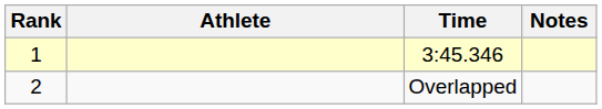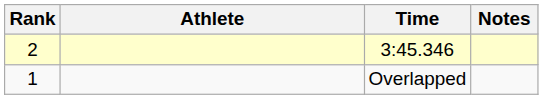 <table class=wikitable style="text-align:center">
 <tr>
 <th width=40>Rank</th>
 <th width=250>Athlete</th>
 <th width=80>Time</th>
 <th width=50>Notes</th>
 </tr>
 <tr bgcolor="#ffffcc">
-<td>1</td>
+<td>2</td>
 <td align=left></td>
 <td>3:45.346</td>
 <td></td>
 </tr>
 <tr>
-<td>2</td>
+<td>1</td>
 <td align=left></td>
 <td>Overlapped</td>
 <td></td>
 </tr>
 </table>
